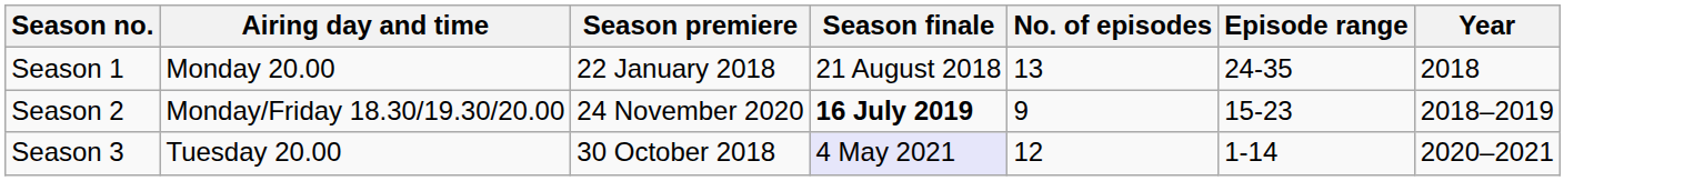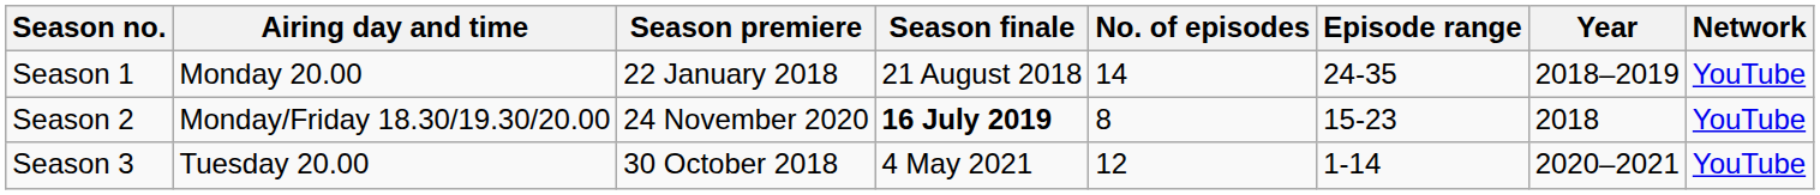 <table class="wikitable">
 <tr>
 <th>Season no.</th>
 <th>Airing day and time</th>
 <th>Season premiere</th>
 <th>Season finale</th>
 <th>No. of episodes</th>
 <th>Episode range</th>
 <th>Year</th>
+<th>Network</th>
 </tr>
 <tr>
 <td>Season 1</td>
 <td>Monday 20.00</td>
 <td>22 January 2018</td>
 <td>21 August 2018</td>
-<td>13</td>
+<td>14</td>
 <td>24-35</td>
-<td>2018</td>
+<td>2018–2019</td>
+<td><a href='#'>YouTube</a></td>
 </tr>
 <tr>
 <td>Season 2</td>
 <td>Monday/Friday 18.30/19.30/20.00</td>
 <td>24 November 2020</td>
 <td><strong>16 July 2019</strong></td>
-<td>9</td>
+<td>8</td>
 <td>15-23</td>
-<td>2018–2019</td>
+<td>2018</td>
+<td><a href='#'>YouTube</a></td>
 </tr>
 <tr>
 <td>Season 3</td>
 <td>Tuesday 20.00</td>
 <td>30 October 2018</td>
-<td style="background: lavender;">4 May 2021</td>
+<td>4 May 2021</td>
 <td>12</td>
 <td>1-14</td>
 <td>2020–2021</td>
+<td><a href='#'>YouTube</a></td>
 </tr>
 </table>
